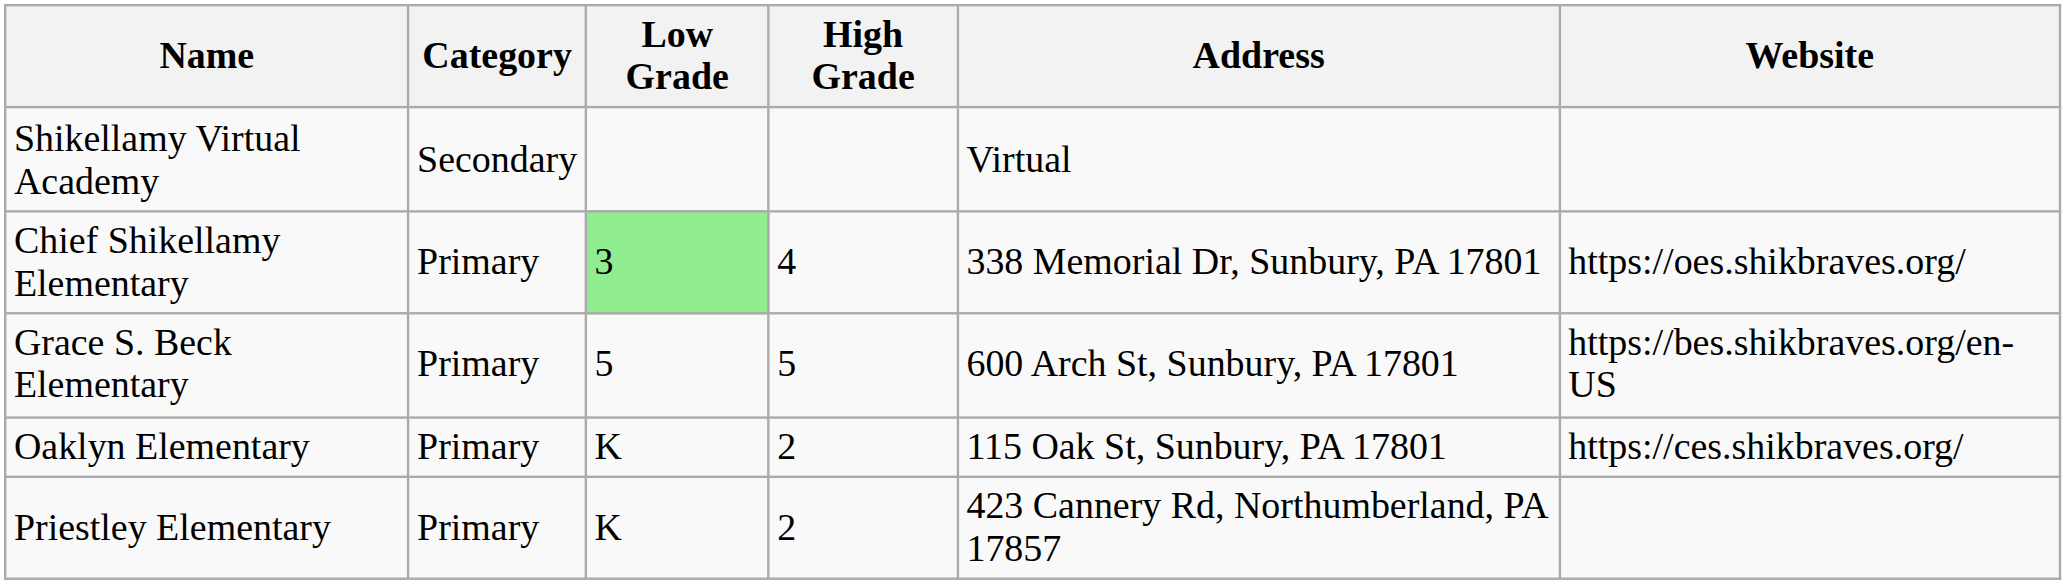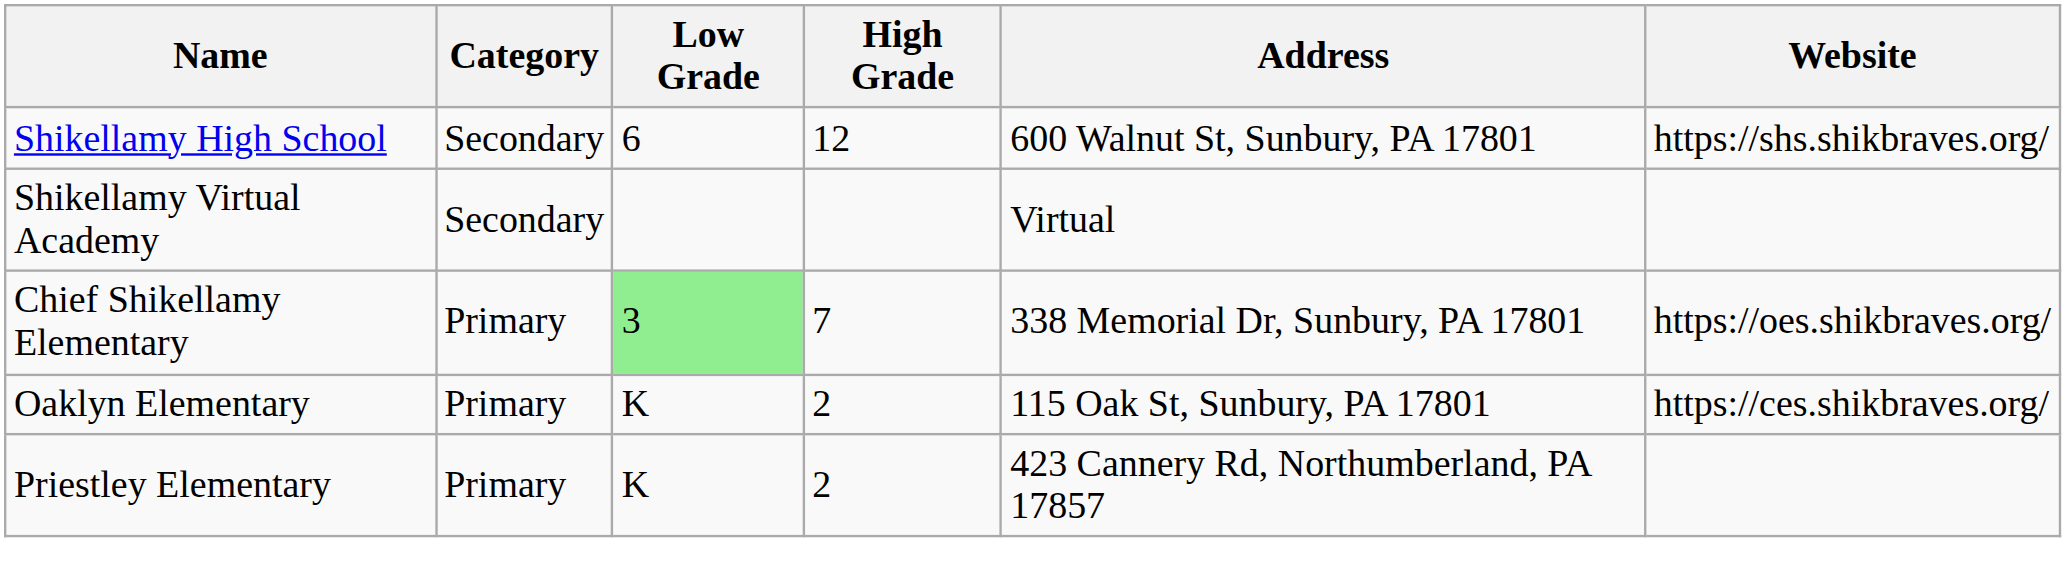 <table class="wikitable">
 <tr>
 <th>Name</th>
 <th>Category</th>
 <th>Low Grade</th>
 <th>High Grade</th>
 <th>Address</th>
 <th>Website</th>
+</tr>
+<tr>
+<td><a href='#'>Shikellamy High School</a></td>
+<td>Secondary</td>
+<td>6</td>
+<td>12</td>
+<td>600 Walnut St, Sunbury, PA 17801</td>
+<td>https://shs.shikbraves.org/</td>
 </tr>
 <tr>
 <td>Shikellamy Virtual Academy</td>
 <td>Secondary</td>
 <td></td>
 <td></td>
 <td>Virtual</td>
 <td></td>
 </tr>
 <tr>
 <td>Chief Shikellamy Elementary</td>
 <td>Primary</td>
 <td style="background: lightgreen;">3</td>
-<td>4</td>
+<td>7</td>
 <td>338 Memorial Dr, Sunbury, PA 17801</td>
 <td>https://oes.shikbraves.org/</td>
-</tr>
-<tr>
-<td>Grace S. Beck Elementary</td>
-<td>Primary</td>
-<td>5</td>
-<td>5</td>
-<td>600 Arch St, Sunbury, PA 17801</td>
-<td>https://bes.shikbraves.org/en-US</td>
 </tr>
 <tr>
 <td>Oaklyn Elementary</td>
 <td>Primary</td>
 <td>K</td>
 <td>2</td>
 <td>115 Oak St, Sunbury, PA 17801</td>
 <td>https://ces.shikbraves.org/</td>
 </tr>
 <tr>
 <td>Priestley Elementary</td>
 <td>Primary</td>
 <td>K</td>
 <td>2</td>
 <td>423 Cannery Rd, Northumberland, PA 17857</td>
 </tr>
 </table>
